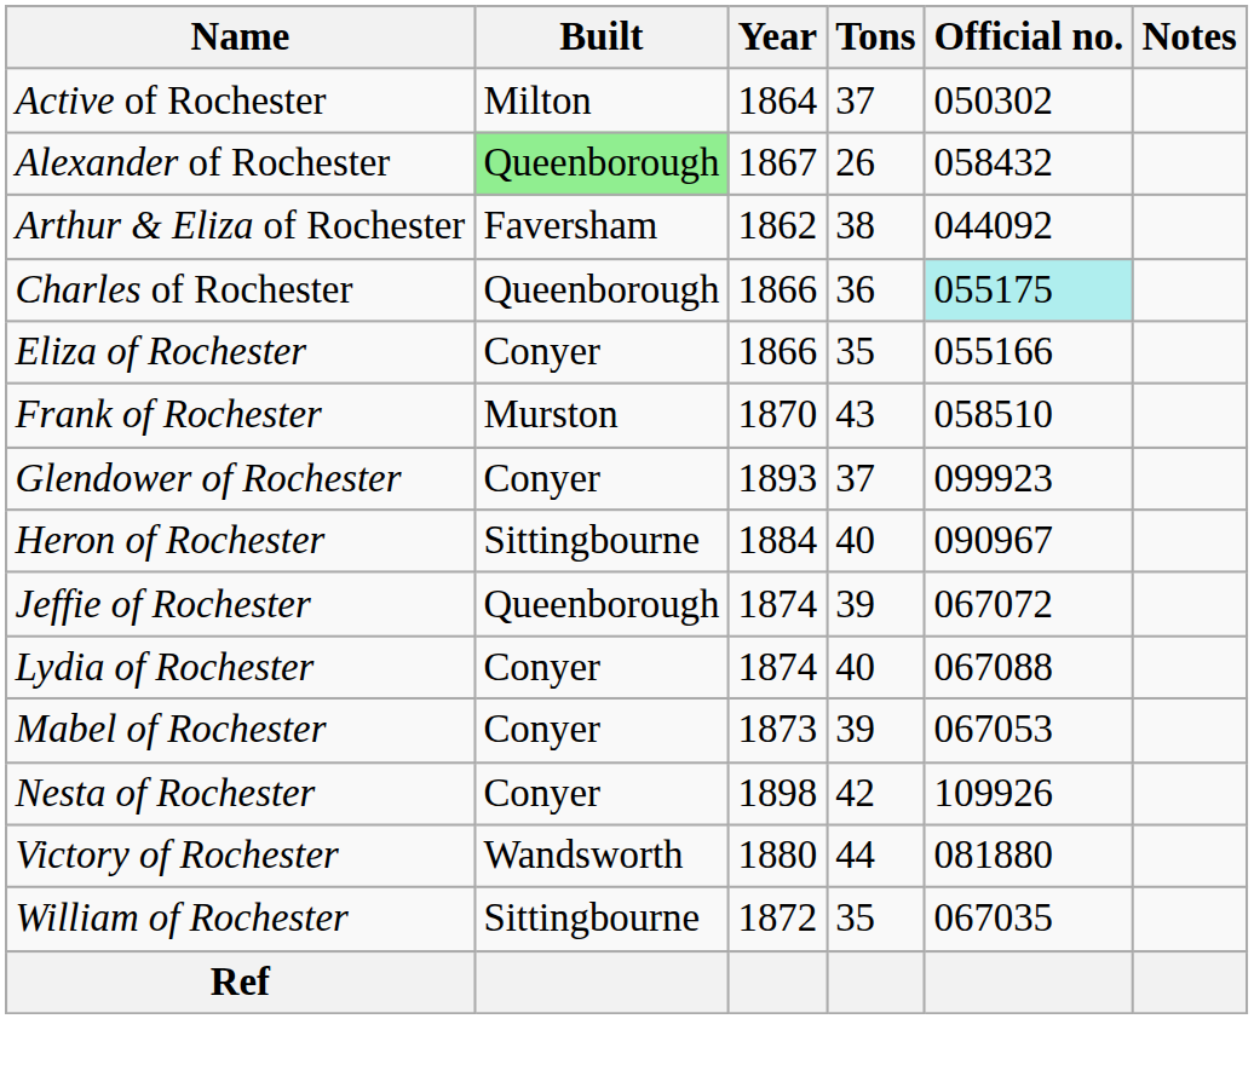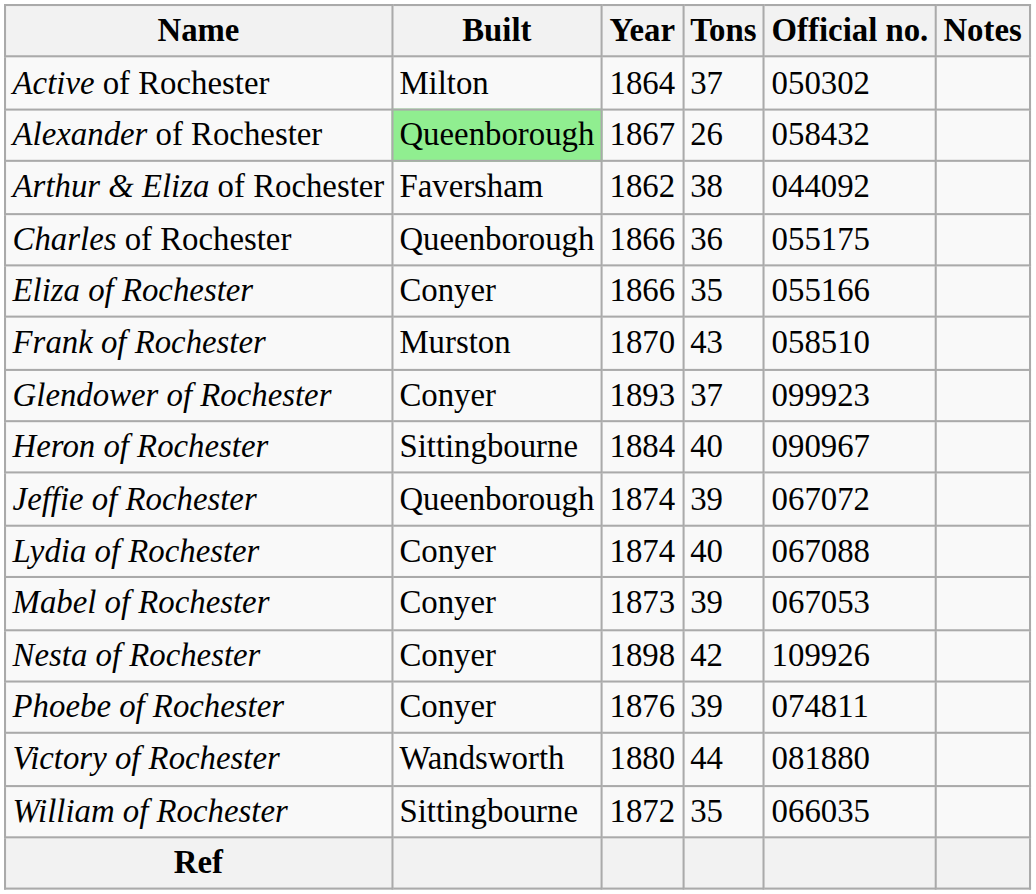 <table class=wikitable>
 <tr>
 <th>Name</th>
 <th>Built</th>
 <th>Year</th>
 <th>Tons</th>
 <th>Official no.</th>
 <th>Notes</th>
 </tr>
 <tr>
 <td><em>Active</em>	of Rochester</td>
 <td>Milton</td>
 <td>1864</td>
 <td>37</td>
 <td>050302</td>
 <td></td>
 </tr>
 <tr>
 <td><em>Alexander</em> of Rochester</td>
 <td style="background: lightgreen;">Queenborough</td>
 <td>1867</td>
 <td>26</td>
 <td>058432</td>
 <td></td>
 </tr>
 <tr>
 <td><em>Arthur & Eliza</em>	 of Rochester</td>
 <td>Faversham</td>
 <td>1862</td>
 <td>38</td>
 <td>044092</td>
 <td></td>
 </tr>
 <tr>
 <td><em>Charles</em> of Rochester</td>
 <td>Queenborough</td>
 <td>1866</td>
 <td>36</td>
-<td style="background: paleturquoise;">055175</td>
+<td>055175</td>
 <td></td>
 </tr>
 <tr>
 <td><em>Eliza		of Rochester</em></td>
 <td>Conyer</td>
 <td>1866</td>
 <td>35</td>
 <td>055166</td>
 <td></td>
 </tr>
 <tr>
 <td><em>Frank		of Rochester</em></td>
 <td>Murston</td>
 <td>1870</td>
 <td>43</td>
 <td>058510</td>
 <td></td>
 </tr>
 <tr>
 <td><em>Glendower 	of Rochester</em></td>
 <td>Conyer</td>
 <td>1893</td>
 <td>37</td>
 <td>099923</td>
 <td></td>
 </tr>
 <tr>
 <td><em>Heron		of Rochester</em></td>
 <td>Sittingbourne</td>
 <td>1884</td>
 <td>40</td>
 <td>090967</td>
 <td></td>
 </tr>
 <tr>
 <td><em>Jeffie		of Rochester</em></td>
 <td>Queenborough</td>
 <td>1874</td>
 <td>39</td>
 <td>067072</td>
 <td></td>
 </tr>
 <tr>
 <td><em>Lydia		of Rochester</em></td>
 <td>Conyer</td>
 <td>1874</td>
 <td>40</td>
 <td>067088</td>
 <td></td>
 </tr>
 <tr>
 <td><em>Mabel		of Rochester</em></td>
 <td>Conyer</td>
 <td>1873</td>
 <td>39</td>
 <td>067053</td>
 <td></td>
 </tr>
 <tr>
 <td><em>Nesta		of Rochester</em></td>
 <td>Conyer</td>
 <td>1898</td>
 <td>42</td>
 <td>109926</td>
 <td></td>
 </tr>
 <tr>
+<td><em>Phoebe		of Rochester</em></td>
+<td>Conyer</td>
+<td>1876</td>
+<td>39</td>
+<td>074811</td>
+<td></td>
+</tr>
+<tr>
 <td><em>Victory		of Rochester</em></td>
 <td>Wandsworth</td>
 <td>1880</td>
 <td>44</td>
 <td>081880</td>
 <td></td>
 </tr>
 <tr>
 <td><em>William		of Rochester</em></td>
 <td>Sittingbourne</td>
 <td>1872</td>
 <td>35</td>
-<td>067035</td>
+<td>066035</td>
 <td></td>
 </tr>
 <tr>
 <th>Ref</th>
 <th></th>
 <th></th>
 <th></th>
 <th></th>
 <th></th>
 </tr>
 </table>
